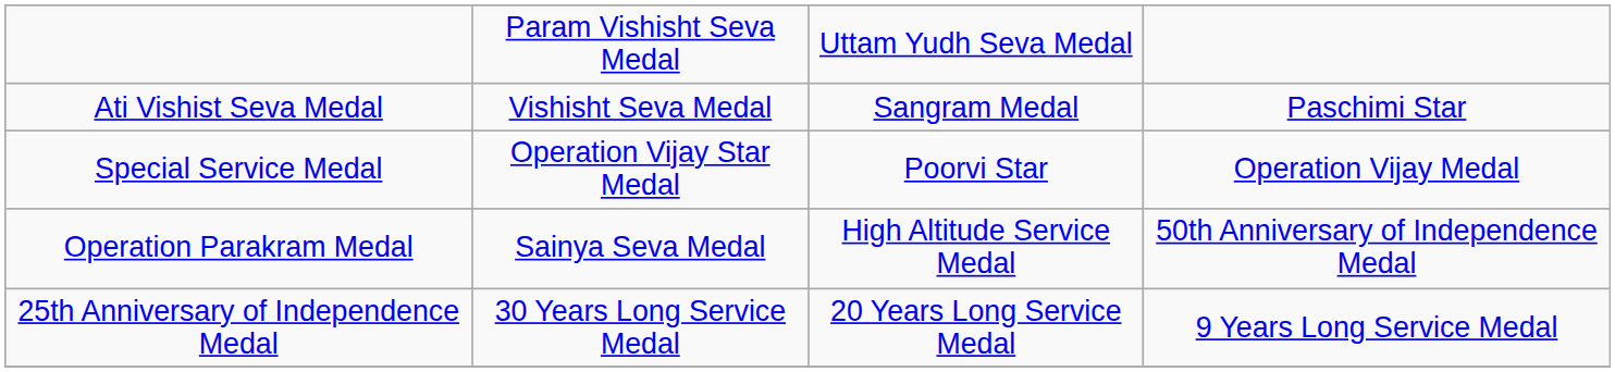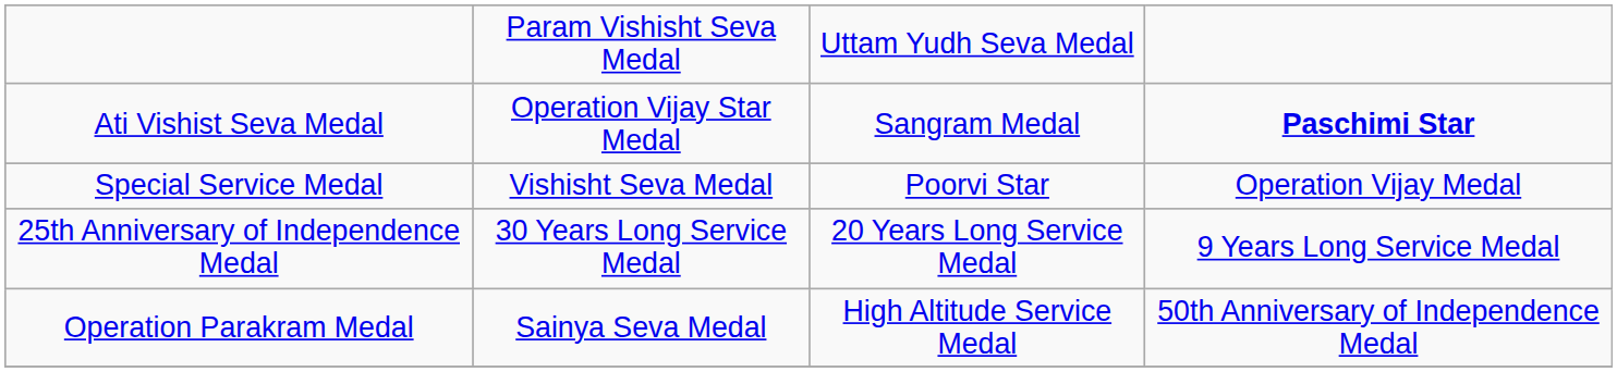 <table class="wikitable" style="margin:1em auto; text-align:center;">
 <tr>
 <td></td>
 <td><a href='#'>Param Vishisht Seva Medal</a></td>
 <td><a href='#'>Uttam Yudh Seva Medal</a></td>
 <td></td>
 </tr>
 <tr>
 <td><a href='#'>Ati Vishist Seva Medal</a></td>
-<td><a href='#'>Vishisht Seva Medal</a></td>
+<td><a href='#'>Operation Vijay Star Medal</a></td>
 <td><a href='#'>Sangram Medal</a></td>
-<td><a href='#'>Paschimi Star</a></td>
+<td><strong><a href='#'>Paschimi Star</a></strong></td>
 </tr>
 <tr>
 <td><a href='#'>Special Service Medal</a></td>
-<td><a href='#'>Operation Vijay Star Medal</a></td>
+<td><a href='#'>Vishisht Seva Medal</a></td>
 <td><a href='#'>Poorvi Star</a></td>
 <td><a href='#'>Operation Vijay Medal</a></td>
+</tr>
+<tr>
+<td><a href='#'>25th Anniversary of Independence Medal</a></td>
+<td><a href='#'>30 Years Long Service Medal</a></td>
+<td><a href='#'>20 Years Long Service Medal</a></td>
+<td><a href='#'>9 Years Long Service Medal</a></td>
 </tr>
 <tr>
 <td><a href='#'>Operation Parakram Medal</a></td>
 <td><a href='#'>Sainya Seva Medal</a></td>
 <td><a href='#'>High Altitude Service Medal</a></td>
 <td><a href='#'>50th Anniversary of Independence Medal</a></td>
 </tr>
 <tr>
-<td><a href='#'>25th Anniversary of Independence Medal</a></td>
-<td><a href='#'>30 Years Long Service Medal</a></td>
-<td><a href='#'>20 Years Long Service Medal</a></td>
-<td><a href='#'>9 Years Long Service Medal</a></td>
-</tr>
-<tr>
 </tr>
 </table>
